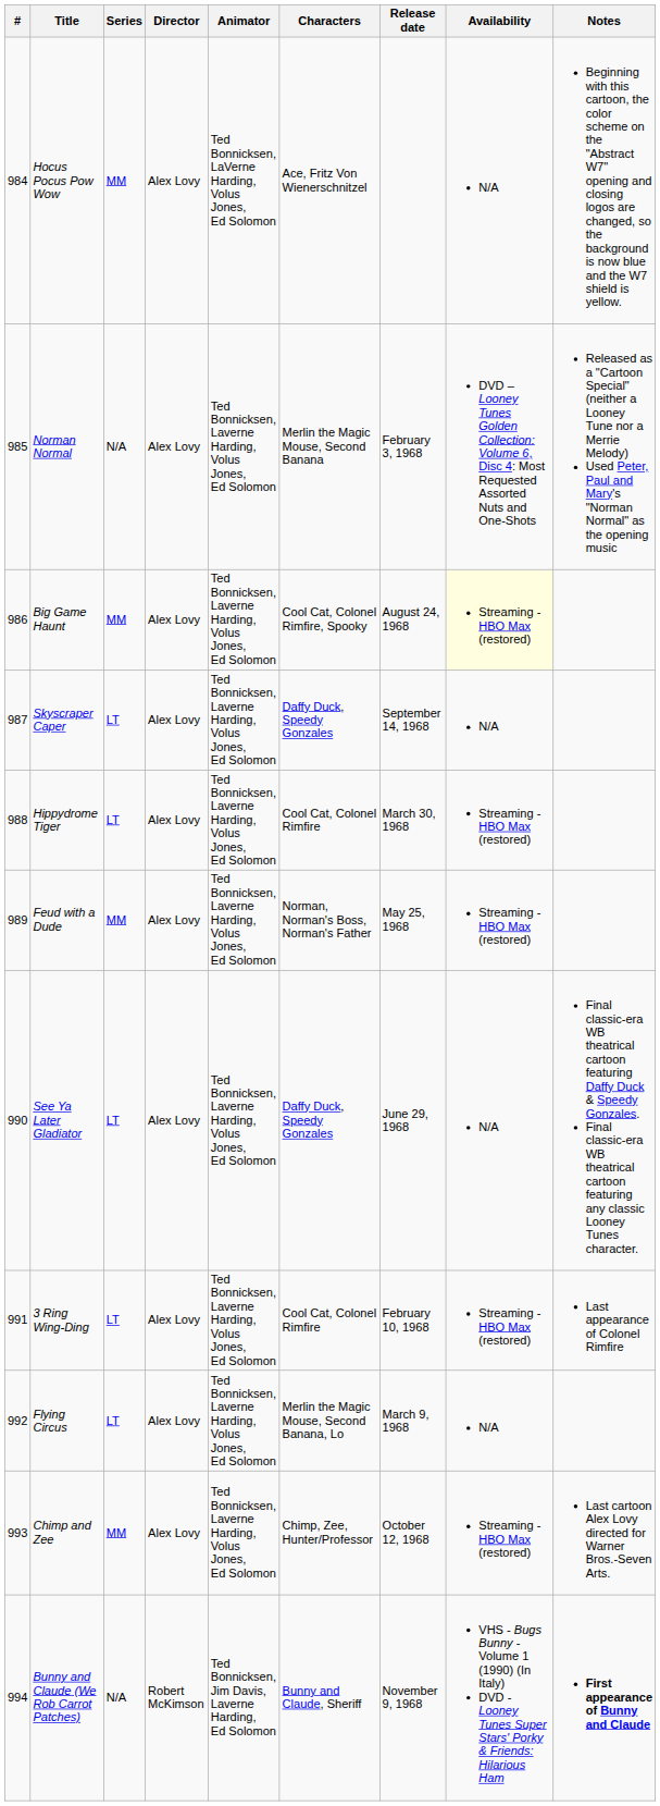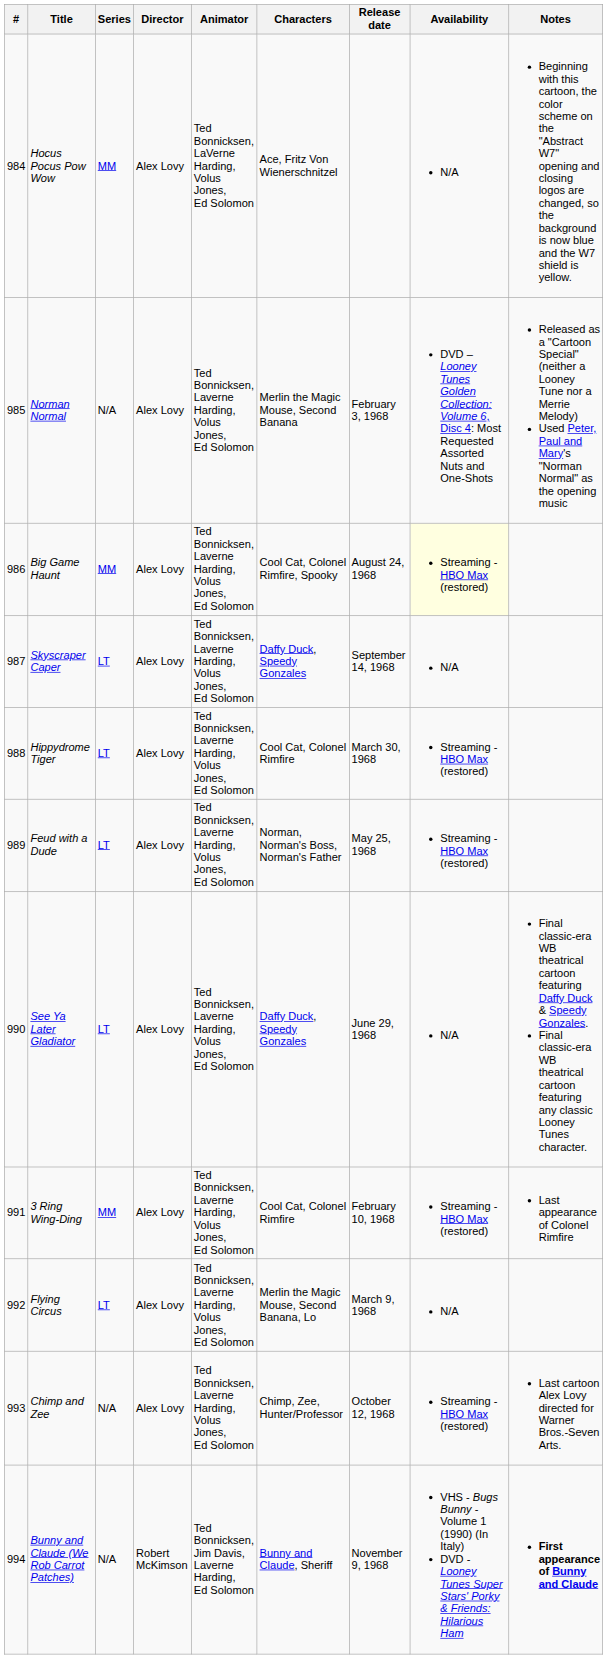 <table class="wikitable sortable">
 <tr>
 <th scope="col" style="width: 5px;">#</th>
 <th scope="col" style="width: 150px;">Title</th>
 <th scope="col" style="width: 50px;">Series</th>
 <th scope="col" style="width: 100px;">Director</th>
 <th scope="col" style="width: 100px;">Animator</th>
 <th scope="col" style="width: 200px;">Characters</th>
 <th scope="col" style="width: 125px;">Release date</th>
 <th scope="col" style="width: 400px;">Availability</th>
 <th>Notes</th>
 </tr>
 <tr>
 <td>984</td>
 <td><em>Hocus Pocus Pow Wow</em></td>
 <td><a href='#'>MM</a></td>
 <td>Alex Lovy</td>
 <td>Ted Bonnicksen,<br>LaVerne Harding,<br>Volus Jones,<br>Ed Solomon</td>
 <td>Ace, Fritz Von Wienerschnitzel</td>
 <td></td>
 <td><br><ul><li>N/A</li></ul></td>
 <td><br><ul><li>Beginning with this cartoon, the color scheme on the "Abstract W7" opening and closing logos are changed, so the background is now blue and the W7 shield is yellow.</li></ul></td>
 </tr>
 <tr>
 <td>985</td>
 <td><em><a href='#'>Norman Normal</a></em></td>
 <td>N/A</td>
 <td>Alex Lovy</td>
 <td>Ted Bonnicksen,<br>Laverne Harding,<br>Volus Jones,<br>Ed Solomon</td>
 <td>Merlin the Magic Mouse, Second Banana</td>
 <td>February 3, 1968</td>
 <td><br><ul><li>DVD – <a href='#'><em>Looney Tunes Golden Collection: Volume 6</em>, Disc 4</a>: Most Requested Assorted Nuts and One-Shots</li></ul></td>
 <td><br><ul><li>Released as a "Cartoon Special" (neither a Looney Tune nor a Merrie Melody)</li><li>Used <a href='#'>Peter, Paul and Mary</a>'s "Norman Normal" as the opening music</li></ul></td>
 </tr>
 <tr>
 <td>986</td>
 <td><em>Big Game Haunt</em></td>
 <td><a href='#'>MM</a></td>
 <td>Alex Lovy</td>
 <td>Ted Bonnicksen,<br>Laverne Harding,<br>Volus Jones,<br>Ed Solomon</td>
 <td>Cool Cat, Colonel Rimfire, Spooky</td>
 <td>August 24, 1968</td>
 <td style="background: lightyellow;"><br><ul><li>Streaming - <a href='#'>HBO Max</a> (restored)</li></ul></td>
 <td></td>
 </tr>
 <tr>
 <td>987</td>
 <td><em><a href='#'>Skyscraper Caper</a></em></td>
 <td><a href='#'>LT</a></td>
 <td>Alex Lovy</td>
 <td>Ted Bonnicksen,<br>Laverne Harding,<br>Volus Jones,<br>Ed Solomon</td>
 <td><a href='#'>Daffy Duck</a>, <a href='#'>Speedy Gonzales</a></td>
 <td>September 14, 1968</td>
 <td><br><ul><li>N/A</li></ul></td>
 <td></td>
 </tr>
 <tr>
 <td>988</td>
 <td><em>Hippydrome Tiger</em></td>
 <td><a href='#'>LT</a></td>
 <td>Alex Lovy</td>
 <td>Ted Bonnicksen,<br>Laverne Harding,<br>Volus Jones,<br>Ed Solomon</td>
 <td>Cool Cat, Colonel Rimfire</td>
 <td>March 30, 1968</td>
 <td><br><ul><li>Streaming - <a href='#'>HBO Max</a> (restored)</li></ul></td>
 <td></td>
 </tr>
 <tr>
 <td>989</td>
 <td><em>Feud with a Dude</em></td>
-<td><a href='#'>MM</a></td>
+<td><a href='#'>LT</a></td>
 <td>Alex Lovy</td>
 <td>Ted Bonnicksen,<br>Laverne Harding,<br>Volus Jones,<br>Ed Solomon</td>
 <td>Norman, Norman's Boss, Norman's Father</td>
 <td>May 25, 1968</td>
 <td><br><ul><li>Streaming - <a href='#'>HBO Max</a> (restored)</li></ul></td>
 <td></td>
 </tr>
 <tr>
 <td>990</td>
 <td><em><a href='#'>See Ya Later Gladiator</a></em></td>
 <td><a href='#'>LT</a></td>
 <td>Alex Lovy</td>
 <td>Ted Bonnicksen,<br>Laverne Harding,<br>Volus Jones,<br>Ed Solomon</td>
 <td><a href='#'>Daffy Duck</a>, <a href='#'>Speedy Gonzales</a></td>
 <td>June 29, 1968</td>
 <td><br><ul><li>N/A</li></ul></td>
 <td><br><ul><li>Final classic-era WB theatrical cartoon featuring <a href='#'>Daffy Duck</a> & <a href='#'>Speedy Gonzales</a>.</li><li>Final classic-era WB theatrical cartoon featuring any classic Looney Tunes character.</li></ul></td>
 </tr>
 <tr>
 <td>991</td>
 <td><em>3 Ring Wing-Ding</em></td>
-<td><a href='#'>LT</a></td>
+<td><a href='#'>MM</a></td>
 <td>Alex Lovy</td>
 <td>Ted Bonnicksen,<br>Laverne Harding,<br>Volus Jones,<br>Ed Solomon</td>
 <td>Cool Cat, Colonel Rimfire</td>
 <td>February 10, 1968</td>
 <td><br><ul><li>Streaming - <a href='#'>HBO Max</a> (restored)</li></ul></td>
 <td><br><ul><li>Last appearance of Colonel Rimfire</li></ul></td>
 </tr>
 <tr>
 <td>992</td>
 <td><em>Flying Circus</em></td>
 <td><a href='#'>LT</a></td>
 <td>Alex Lovy</td>
 <td>Ted Bonnicksen,<br>Laverne Harding,<br>Volus Jones,<br>Ed Solomon</td>
 <td>Merlin the Magic Mouse, Second Banana, Lo</td>
 <td>March 9, 1968</td>
 <td><br><ul><li>N/A</li></ul></td>
 <td></td>
 </tr>
 <tr>
 <td>993</td>
 <td><em>Chimp and Zee</em></td>
-<td><a href='#'>MM</a></td>
+<td>N/A</td>
 <td>Alex Lovy</td>
 <td>Ted Bonnicksen,<br>Laverne Harding,<br>Volus Jones,<br>Ed Solomon</td>
 <td>Chimp, Zee, Hunter/Professor</td>
 <td>October 12, 1968</td>
 <td><br><ul><li>Streaming - <a href='#'>HBO Max</a> (restored)</li></ul></td>
 <td><br><ul><li>Last cartoon Alex Lovy directed for Warner Bros.-Seven Arts.</li></ul></td>
 </tr>
 <tr>
 <td>994</td>
 <td><em><a href='#'>Bunny and Claude (We Rob Carrot Patches)</a></em></td>
 <td>N/A</td>
 <td>Robert McKimson</td>
 <td>Ted Bonnicksen,<br>Jim Davis,<br>Laverne Harding,<br>Ed Solomon</td>
 <td><a href='#'>Bunny and Claude</a>, Sheriff</td>
 <td>November 9, 1968</td>
 <td><br><ul><li>VHS - <em>Bugs Bunny</em> - Volume 1 (1990) (In Italy)</li><li>DVD - <em><a href='#'>Looney Tunes Super Stars' Porky & Friends: Hilarious Ham</a></em></li></ul></td>
 <td><strong><br><ul><li>First appearance of <a href='#'>Bunny and Claude</a></li></ul></strong></td>
 </tr>
 </table>
